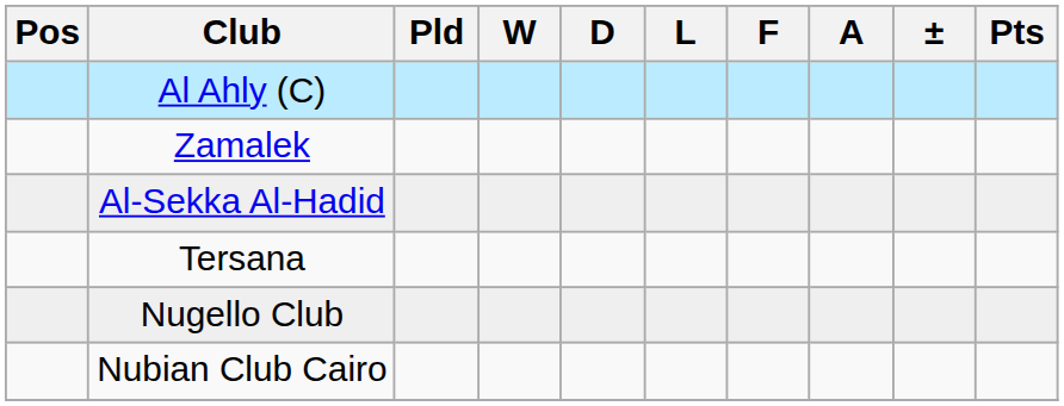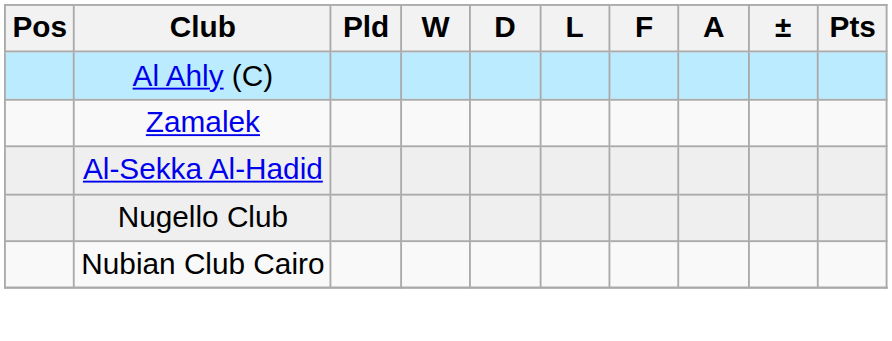 <table class="wikitable sortable" bgcolor="#f7f8ff">
 <tr>
 <th width=30>Pos</th>
 <th>Club</th>
 <th width=30>Pld</th>
 <th width=30>W</th>
 <th width=30>D</th>
 <th width=30>L</th>
 <th width=30>F</th>
 <th width=30>A</th>
 <th width=30>±</th>
 <th width=30>Pts</th>
 </tr>
 <tr bgcolor="#BBEBFF" align="center">
 <td></td>
 <td><a href='#'>Al Ahly</a> (C)</td>
 <td></td>
 <td></td>
 <td></td>
 <td></td>
 <td></td>
 <td></td>
 <td></td>
 <td></td>
 </tr>
 <tr align="center">
 <td></td>
 <td><a href='#'>Zamalek</a></td>
 <td></td>
 <td></td>
 <td></td>
 <td></td>
 <td></td>
 <td></td>
 <td></td>
 <td></td>
 </tr>
 <tr bgcolor="#EFEFEF" align="center">
 <td></td>
 <td><a href='#'>Al-Sekka Al-Hadid</a></td>
 <td></td>
 <td></td>
 <td></td>
 <td></td>
 <td></td>
 <td></td>
 <td></td>
 <td></td>
 </tr>
-<tr align="center">
-<td></td>
-<td>Tersana</td>
-<td></td>
-<td></td>
-<td></td>
-<td></td>
-<td></td>
-<td></td>
-<td></td>
-<td></td>
-</tr>
 <tr bgcolor="#EFEFEF" align="center">
 <td></td>
 <td>Nugello Club</td>
 <td></td>
 <td></td>
 <td></td>
 <td></td>
 <td></td>
 <td></td>
 <td></td>
 <td></td>
 </tr>
 <tr align="center">
 <td></td>
 <td>Nubian Club Cairo</td>
 <td></td>
 <td></td>
 <td></td>
 <td></td>
 <td></td>
 <td></td>
 <td></td>
 <td></td>
 </tr>
 <tr>
 </tr>
 </table>
